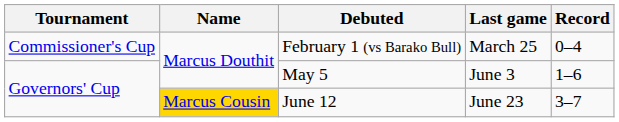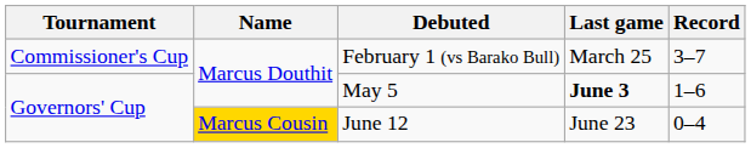 <table class="wikitable">
 <tr>
 <th>Tournament</th>
 <th>Name</th>
 <th>Debuted</th>
 <th>Last game</th>
 <th>Record</th>
 </tr>
 <tr>
 <td><a href='#'>Commissioner's Cup</a></td>
 <td rowspan=2><a href='#'>Marcus Douthit</a></td>
 <td>February 1 <small>(vs Barako Bull)</small></td>
 <td>March 25 </td>
-<td>0–4</td>
+<td>3–7</td>
 </tr>
 <tr>
 <td rowspan=2><a href='#'>Governors' Cup</a></td>
 <td>May 5 </td>
-<td>June 3 </td>
+<td><strong>June 3 </strong></td>
 <td>1–6</td>
 </tr>
 <tr>
 <td style="background: gold;"><a href='#'>Marcus Cousin</a></td>
 <td>June 12 </td>
 <td>June 23 </td>
-<td>3–7</td>
+<td>0–4</td>
 </tr>
 </table>
